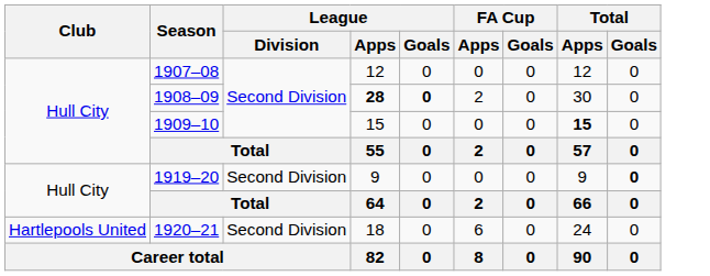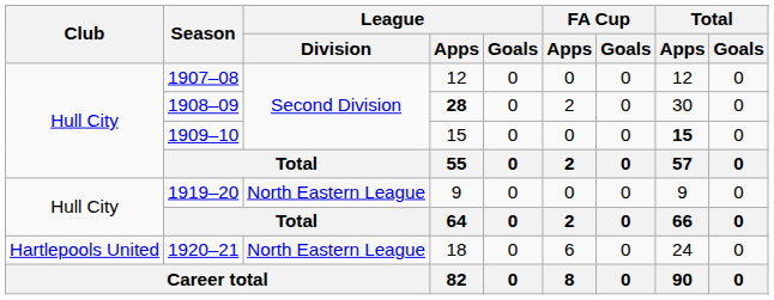 <table class="wikitable" style="text-align: center;">
 <tr>
 <th rowspan="2">Club</th>
 <th rowspan="2">Season</th>
 <th colspan="3">League</th>
 <th colspan="2">FA Cup</th>
 <th colspan="2">Total</th>
 </tr>
 <tr>
 <th>Division</th>
 <th>Apps</th>
 <th>Goals</th>
 <th>Apps</th>
 <th>Goals</th>
 <th>Apps</th>
 <th>Goals</th>
 </tr>
 <tr>
 <td rowspan="4"><a href='#'>Hull City</a></td>
 <td><a href='#'>1907–08</a></td>
 <td rowspan="3"><a href='#'>Second Division</a></td>
 <td>12</td>
 <td>0</td>
 <td>0</td>
 <td>0</td>
 <td>12</td>
 <td>0</td>
 </tr>
 <tr>
 <td><a href='#'>1908–09</a></td>
 <td><strong>28</strong></td>
-<td><strong>0</strong></td>
+<td>0</td>
 <td>2</td>
 <td>0</td>
 <td>30</td>
 <td>0</td>
 </tr>
 <tr>
 <td><a href='#'>1909–10</a></td>
 <td>15</td>
 <td>0</td>
 <td>0</td>
 <td>0</td>
 <td><strong>15</strong></td>
 <td>0</td>
 </tr>
 <tr>
 <th colspan="2">Total</th>
 <th>55</th>
 <th>0</th>
 <th>2</th>
 <th>0</th>
 <th>57</th>
 <th>0</th>
 </tr>
 <tr>
 <td rowspan="2">Hull City</td>
 <td><a href='#'>1919–20</a></td>
-<td>Second Division</td>
+<td><a href='#'>North Eastern League</a></td>
 <td>9</td>
 <td>0</td>
 <td>0</td>
 <td>0</td>
 <td>9</td>
-<td><strong>0</strong></td>
+<td>0</td>
 </tr>
 <tr>
 <th colspan="2">Total</th>
 <th>64</th>
 <th>0</th>
 <th>2</th>
 <th>0</th>
 <th>66</th>
 <th>0</th>
 </tr>
 <tr>
 <td><a href='#'>Hartlepools United</a></td>
 <td><a href='#'>1920–21</a></td>
-<td>Second Division</td>
+<td><a href='#'>North Eastern League</a></td>
 <td>18</td>
 <td>0</td>
 <td>6</td>
 <td>0</td>
 <td>24</td>
 <td>0</td>
 </tr>
 <tr>
 <th colspan="3">Career total</th>
 <th>82</th>
 <th>0</th>
 <th>8</th>
 <th>0</th>
 <th>90</th>
 <th>0</th>
 </tr>
 </table>
